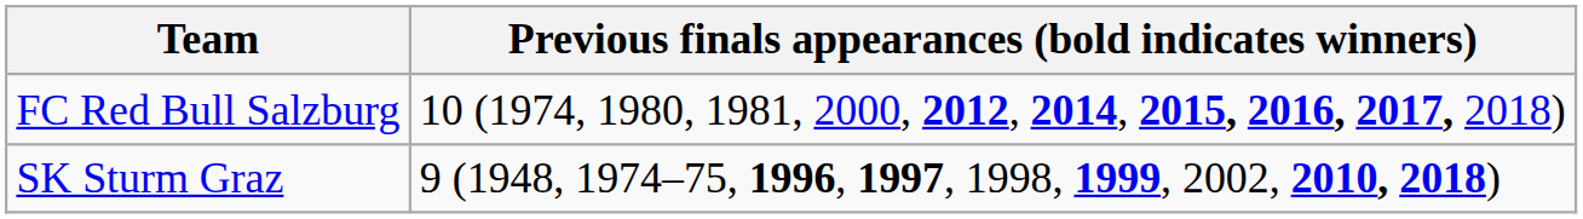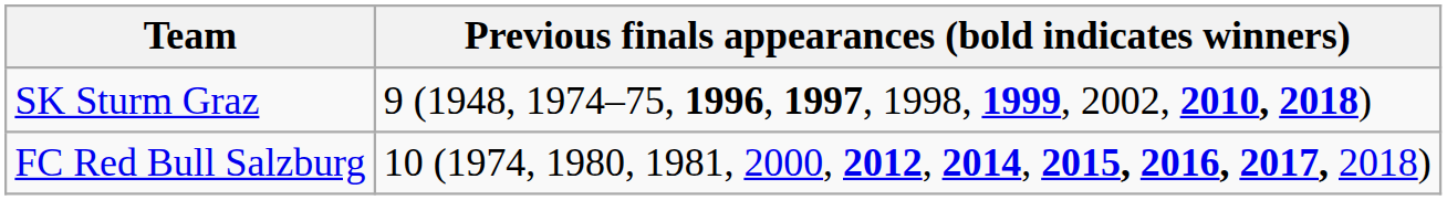 <table class="wikitable">
 <tr>
 <th>Team</th>
 <th>Previous finals appearances (bold indicates winners)</th>
 </tr>
 <tr>
+<td><a href='#'>SK Sturm Graz</a></td>
+<td>9 (1948, 1974–75, <strong>1996</strong>, <strong>1997</strong>, 1998, <strong><a href='#'>1999</a></strong>, 2002, <strong><a href='#'>2010</a>,</strong> <strong><a href='#'>2018</a></strong>)</td>
+</tr>
+<tr>
 <td><a href='#'>FC Red Bull Salzburg</a></td>
 <td>10 (1974, 1980, 1981, <a href='#'>2000</a>, <strong><a href='#'>2012</a></strong>, <strong><a href='#'>2014</a></strong>, <strong><a href='#'>2015</a>,</strong> <strong><a href='#'>2016</a>,</strong> <strong><a href='#'>2017</a>,</strong> <a href='#'>2018</a>)</td>
 </tr>
-<tr>
-<td><a href='#'>SK Sturm Graz</a></td>
-<td>9 (1948, 1974–75, <strong>1996</strong>, <strong>1997</strong>, 1998, <strong><a href='#'>1999</a></strong>, 2002, <strong><a href='#'>2010</a>,</strong> <strong><a href='#'>2018</a></strong>)</td>
-</tr>
 </table>
